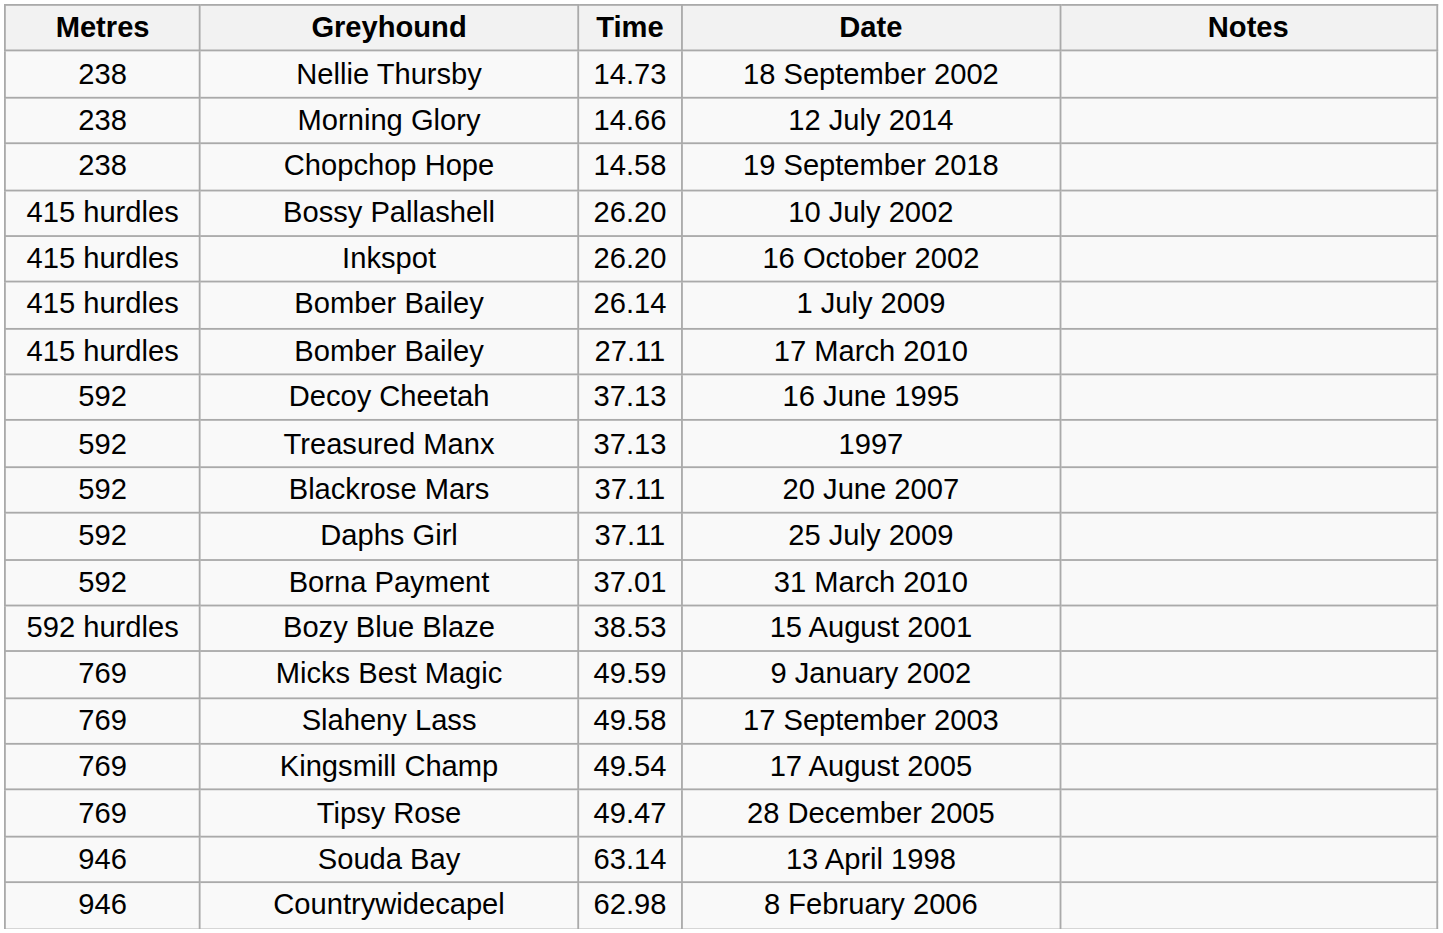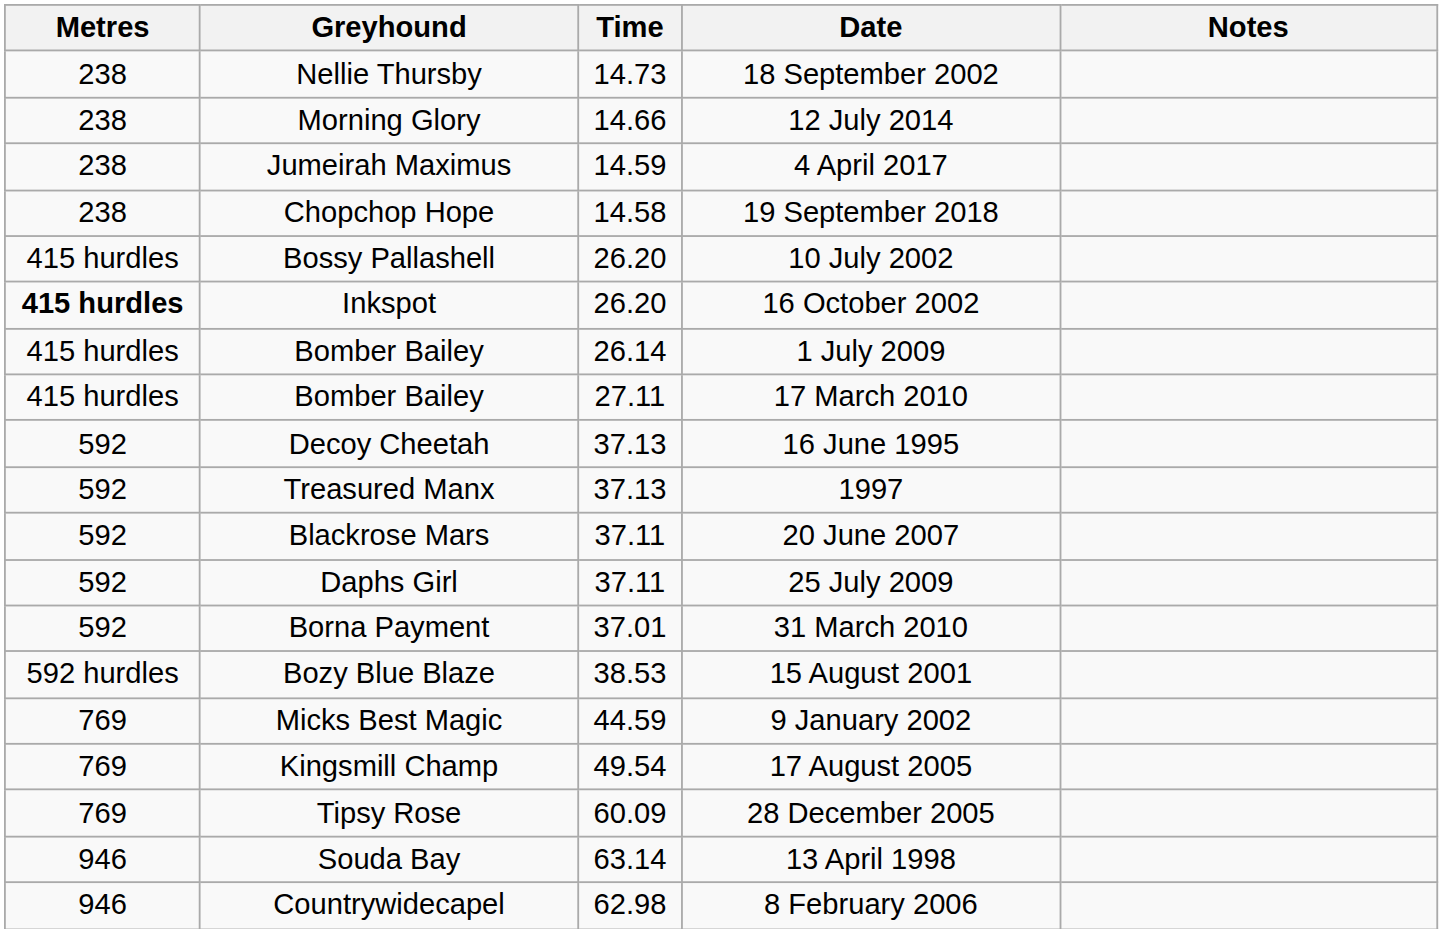 <table class="wikitable" style="font-size: 100%">
 <tr>
 <th width=100>Metres</th>
 <th width=200>Greyhound</th>
 <th width=50>Time</th>
 <th width=200>Date</th>
 <th width=200>Notes</th>
 </tr>
 <tr align=center>
 <td>238</td>
 <td>Nellie Thursby</td>
 <td>14.73</td>
 <td>18 September 2002</td>
 <td></td>
 </tr>
 <tr align=center>
 <td>238</td>
 <td>Morning Glory</td>
 <td>14.66</td>
 <td>12 July 2014</td>
 <td></td>
 </tr>
 <tr align=center>
 <td>238</td>
+<td>Jumeirah Maximus </td>
+<td>14.59</td>
+<td>4 April 2017</td>
+<td></td>
+</tr>
+<tr align=center>
+<td>238</td>
 <td>Chopchop Hope </td>
 <td>14.58</td>
 <td>19 September 2018</td>
 <td></td>
 </tr>
 <tr align=center>
 <td>415 hurdles</td>
 <td>Bossy Pallashell</td>
 <td>26.20</td>
 <td>10 July 2002</td>
 <td></td>
 </tr>
 <tr align=center>
-<td>415 hurdles</td>
+<td><strong>415 hurdles</strong></td>
 <td>Inkspot</td>
 <td>26.20</td>
 <td>16 October 2002</td>
 <td></td>
 </tr>
 <tr align=center>
 <td>415 hurdles</td>
 <td>Bomber Bailey</td>
 <td>26.14</td>
 <td>1 July 2009</td>
 <td></td>
 </tr>
 <tr align=center>
 <td>415 hurdles</td>
 <td>Bomber Bailey </td>
 <td>27.11</td>
 <td>17 March 2010</td>
 <td></td>
 </tr>
 <tr align=center>
 <td>592</td>
 <td>Decoy Cheetah</td>
 <td>37.13</td>
 <td>16 June 1995</td>
 <td></td>
 </tr>
 <tr align=center>
 <td>592</td>
 <td>Treasured Manx</td>
 <td>37.13</td>
 <td>1997</td>
 <td></td>
 </tr>
 <tr align=center>
 <td>592</td>
 <td>Blackrose Mars</td>
 <td>37.11</td>
 <td>20 June 2007</td>
 <td></td>
 </tr>
 <tr align=center>
 <td>592</td>
 <td>Daphs Girl</td>
 <td>37.11</td>
 <td>25 July 2009</td>
 <td></td>
 </tr>
 <tr align=center>
 <td>592</td>
 <td>Borna Payment</td>
 <td>37.01</td>
 <td>31 March 2010</td>
 <td></td>
 </tr>
 <tr align=center>
 <td>592 hurdles</td>
 <td>Bozy Blue Blaze</td>
 <td>38.53</td>
 <td>15 August 2001</td>
 <td></td>
 </tr>
 <tr align=center>
 <td>769</td>
 <td>Micks Best Magic</td>
-<td>49.59</td>
+<td>44.59</td>
 <td>9 January 2002</td>
-<td></td>
-</tr>
-<tr align=center>
-<td>769</td>
-<td>Slaheny Lass</td>
-<td>49.58</td>
-<td>17 September 2003</td>
 <td></td>
 </tr>
 <tr align=center>
 <td>769</td>
 <td>Kingsmill Champ</td>
 <td>49.54</td>
 <td>17 August 2005</td>
 <td></td>
 </tr>
 <tr align=center>
 <td>769</td>
 <td>Tipsy Rose</td>
-<td>49.47</td>
+<td>60.09</td>
 <td>28 December 2005</td>
 <td></td>
 </tr>
 <tr align=center>
 <td>946</td>
 <td>Souda Bay</td>
 <td>63.14</td>
 <td>13 April 1998</td>
 <td></td>
 </tr>
 <tr align=center>
 <td>946</td>
 <td>Countrywidecapel</td>
 <td>62.98</td>
 <td>8 February 2006</td>
 <td></td>
 </tr>
 </table>
